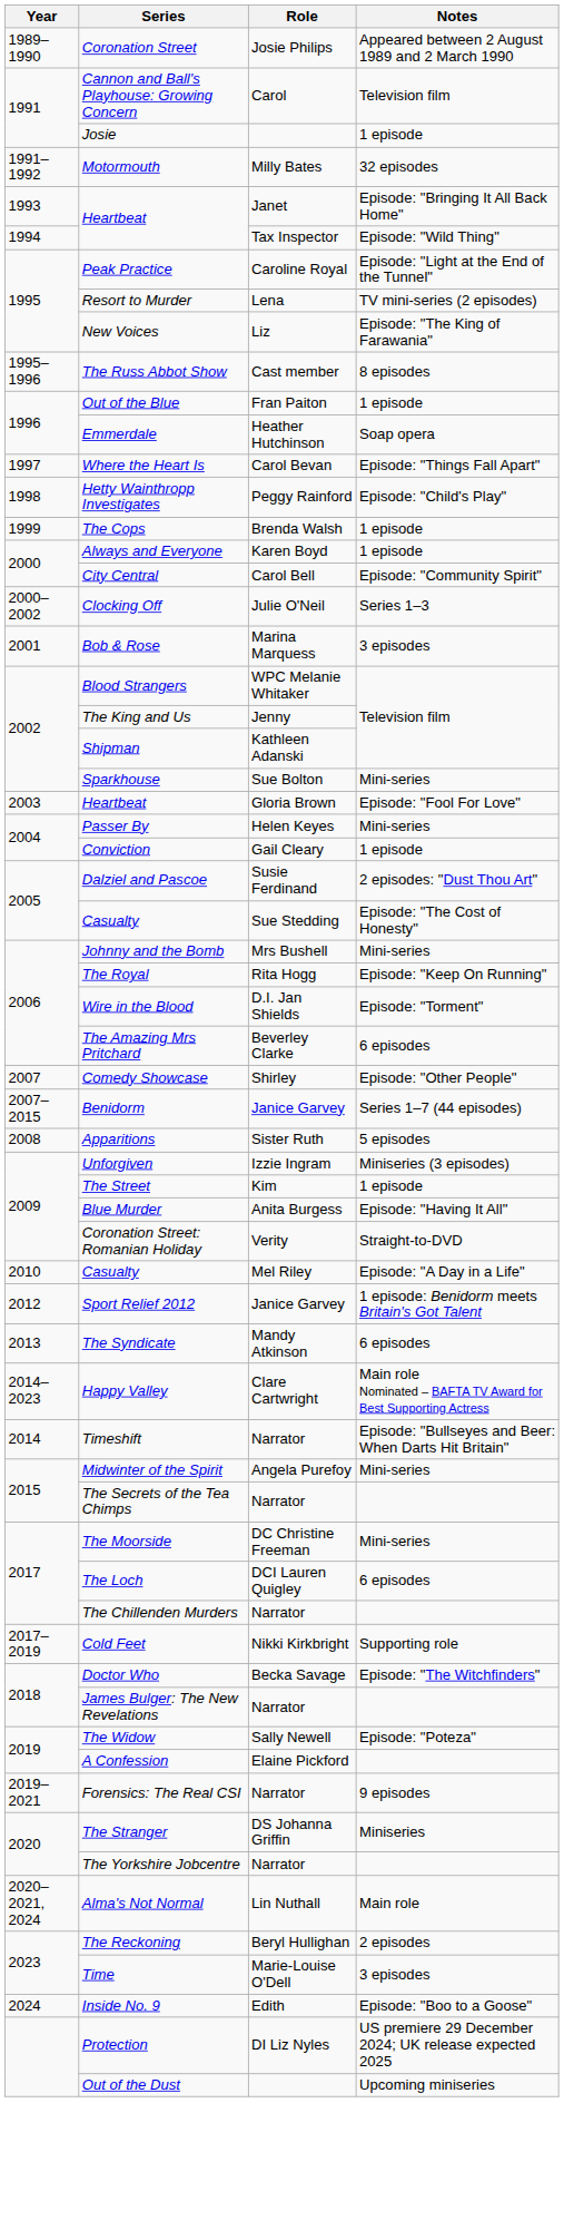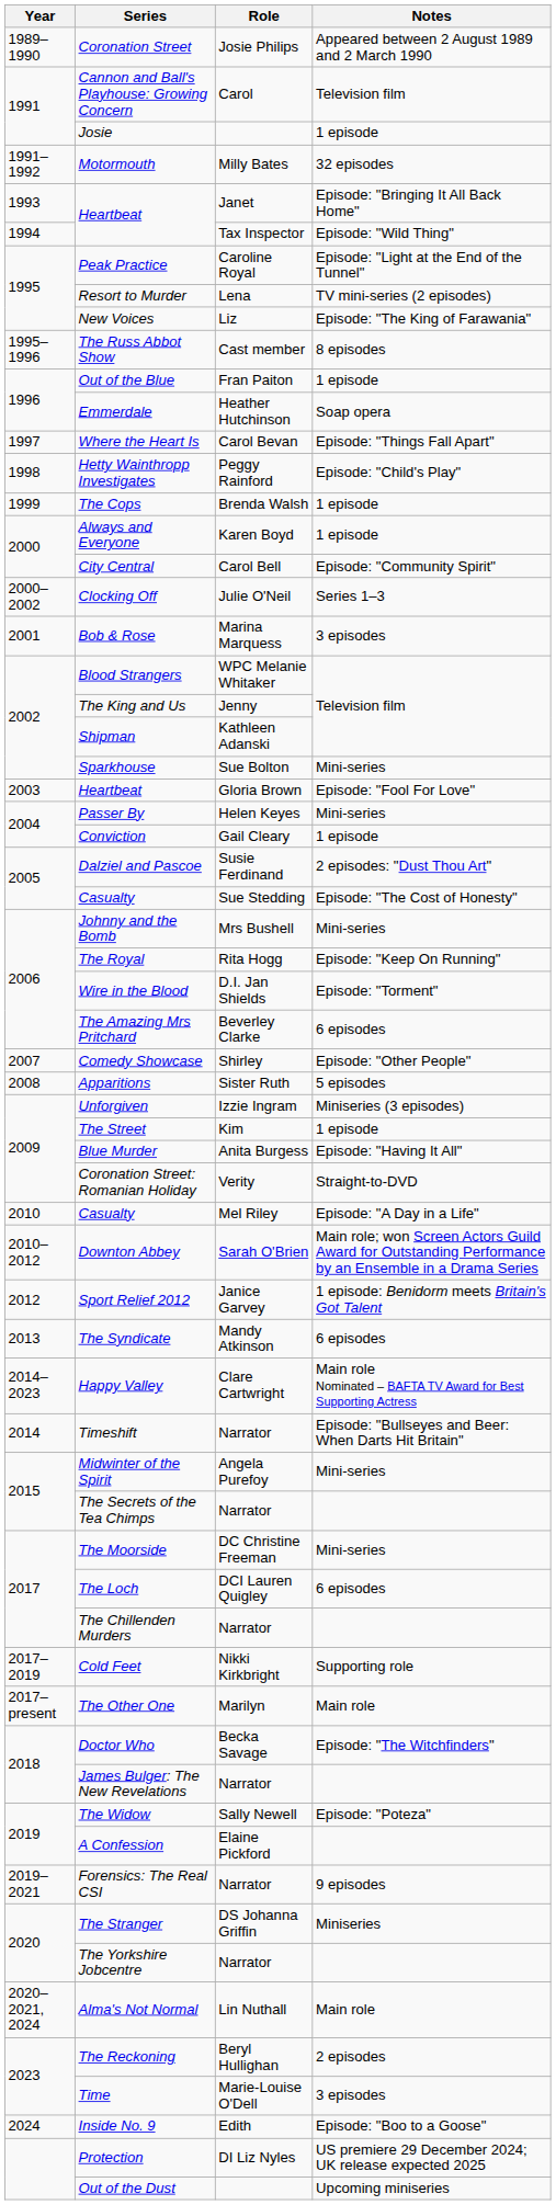 <table class="wikitable sortable">
 <tr>
 <th>Year</th>
 <th>Series</th>
 <th>Role</th>
 <th class="unsortable">Notes</th>
 </tr>
 <tr>
 <td>1989–1990</td>
 <td><em><a href='#'>Coronation Street</a></em></td>
 <td>Josie Philips</td>
 <td>Appeared between 2 August 1989 and 2 March 1990</td>
 </tr>
 <tr>
 <td rowspan=2>1991</td>
 <td><em><a href='#'>Cannon and Ball's Playhouse: Growing Concern</a></em></td>
 <td>Carol</td>
 <td>Television film</td>
 </tr>
 <tr>
 <td><em>Josie</em></td>
 <td></td>
 <td>1 episode</td>
 </tr>
 <tr>
 <td>1991–1992</td>
 <td><em><a href='#'>Motormouth</a></em></td>
 <td>Milly Bates</td>
 <td>32 episodes</td>
 </tr>
 <tr>
 <td>1993</td>
 <td rowspan="2"><em><a href='#'>Heartbeat</a></em></td>
 <td>Janet</td>
 <td>Episode: "Bringing It All Back Home"</td>
 </tr>
 <tr>
 <td>1994</td>
 <td>Tax Inspector</td>
 <td>Episode: "Wild Thing"</td>
 </tr>
 <tr>
 <td rowspan=3>1995</td>
 <td><em><a href='#'>Peak Practice</a></em></td>
 <td>Caroline Royal</td>
 <td>Episode: "Light at the End of the Tunnel"</td>
 </tr>
 <tr>
 <td><em>Resort to Murder</em></td>
 <td>Lena</td>
 <td>TV mini-series (2 episodes)</td>
 </tr>
 <tr>
 <td><em>New Voices</em></td>
 <td>Liz</td>
 <td>Episode: "The King of Farawania"</td>
 </tr>
 <tr>
 <td>1995–1996</td>
 <td><em><a href='#'>The Russ Abbot Show</a></em></td>
 <td>Cast member</td>
 <td>8 episodes</td>
 </tr>
 <tr>
 <td rowspan=2>1996</td>
 <td><em><a href='#'>Out of the Blue</a></em></td>
 <td>Fran Paiton</td>
 <td>1 episode</td>
 </tr>
 <tr>
 <td><em><a href='#'>Emmerdale</a></em></td>
 <td>Heather Hutchinson</td>
 <td>Soap opera</td>
 </tr>
 <tr>
 <td>1997</td>
 <td><em><a href='#'>Where the Heart Is</a></em></td>
 <td>Carol Bevan</td>
 <td>Episode: "Things Fall Apart"</td>
 </tr>
 <tr>
 <td>1998</td>
 <td><em><a href='#'>Hetty Wainthropp Investigates</a></em></td>
 <td>Peggy Rainford</td>
 <td>Episode: "Child's Play"</td>
 </tr>
 <tr>
 <td>1999</td>
 <td><em><a href='#'>The Cops</a></em></td>
 <td>Brenda Walsh</td>
 <td>1 episode</td>
 </tr>
 <tr>
 <td rowspan=2>2000</td>
 <td><em><a href='#'>Always and Everyone</a></em></td>
 <td>Karen Boyd</td>
 <td>1 episode</td>
 </tr>
 <tr>
 <td><em><a href='#'>City Central</a></em></td>
 <td>Carol Bell</td>
 <td>Episode: "Community Spirit"</td>
 </tr>
 <tr>
 <td>2000–2002</td>
 <td><em><a href='#'>Clocking Off</a></em></td>
 <td>Julie O'Neil</td>
 <td>Series 1–3</td>
 </tr>
 <tr>
 <td>2001</td>
 <td><em><a href='#'>Bob & Rose</a></em></td>
 <td>Marina Marquess</td>
 <td>3 episodes</td>
 </tr>
 <tr>
 <td rowspan=4>2002</td>
 <td><em><a href='#'>Blood Strangers</a></em></td>
 <td>WPC Melanie Whitaker</td>
 <td rowspan=3>Television film</td>
 </tr>
 <tr>
 <td><em>The King and Us</em></td>
 <td>Jenny</td>
 </tr>
 <tr>
 <td><em><a href='#'>Shipman</a></em></td>
 <td>Kathleen Adanski</td>
 </tr>
 <tr>
 <td><em><a href='#'>Sparkhouse</a></em></td>
 <td>Sue Bolton</td>
 <td>Mini-series</td>
 </tr>
 <tr>
 <td>2003</td>
 <td><em><a href='#'>Heartbeat</a></em></td>
 <td>Gloria Brown</td>
 <td>Episode: "Fool For Love"</td>
 </tr>
 <tr>
 <td rowspan=2>2004</td>
 <td><em><a href='#'>Passer By</a></em></td>
 <td>Helen Keyes</td>
 <td>Mini-series</td>
 </tr>
 <tr>
 <td><em><a href='#'>Conviction</a></em></td>
 <td>Gail Cleary</td>
 <td>1 episode</td>
 </tr>
 <tr>
 <td rowspan=2>2005</td>
 <td><em><a href='#'>Dalziel and Pascoe</a></em></td>
 <td>Susie Ferdinand</td>
 <td>2 episodes: "<a href='#'>Dust Thou Art</a>"</td>
 </tr>
 <tr>
 <td><em><a href='#'>Casualty</a></em></td>
 <td>Sue Stedding</td>
 <td>Episode: "The Cost of Honesty"</td>
 </tr>
 <tr>
 <td rowspan=4>2006</td>
 <td><em><a href='#'>Johnny and the Bomb</a></em></td>
 <td>Mrs Bushell</td>
 <td>Mini-series</td>
 </tr>
 <tr>
 <td><em><a href='#'>The Royal</a></em></td>
 <td>Rita Hogg</td>
 <td>Episode: "Keep On Running"</td>
 </tr>
 <tr>
 <td><em><a href='#'>Wire in the Blood</a></em></td>
 <td>D.I. Jan Shields</td>
 <td>Episode: "Torment"</td>
 </tr>
 <tr>
 <td><em><a href='#'>The Amazing Mrs Pritchard</a></em></td>
 <td>Beverley Clarke</td>
 <td>6 episodes</td>
 </tr>
 <tr>
 <td>2007</td>
 <td><em><a href='#'>Comedy Showcase</a></em></td>
 <td>Shirley</td>
 <td>Episode: "Other People"</td>
 </tr>
 <tr>
-<td>2007–2015</td>
-<td><em><a href='#'>Benidorm</a></em></td>
-<td><a href='#'>Janice Garvey</a></td>
-<td>Series 1–7 (44 episodes)</td>
-</tr>
-<tr>
 <td>2008</td>
 <td><em><a href='#'>Apparitions</a></em></td>
 <td>Sister Ruth</td>
 <td>5 episodes</td>
 </tr>
 <tr>
 <td rowspan=4>2009</td>
 <td><em><a href='#'>Unforgiven</a></em></td>
 <td>Izzie Ingram</td>
 <td>Miniseries (3 episodes)</td>
 </tr>
 <tr>
 <td><em><a href='#'>The Street</a></em></td>
 <td>Kim</td>
 <td>1 episode</td>
 </tr>
 <tr>
 <td><em><a href='#'>Blue Murder</a></em></td>
 <td>Anita Burgess</td>
 <td>Episode: "Having It All"</td>
 </tr>
 <tr>
 <td><em>Coronation Street: Romanian Holiday</em></td>
 <td>Verity</td>
 <td>Straight-to-DVD</td>
 </tr>
 <tr>
 <td>2010</td>
 <td><em><a href='#'>Casualty</a></em></td>
 <td>Mel Riley</td>
 <td>Episode: "A Day in a Life"</td>
+</tr>
+<tr>
+<td>2010–2012</td>
+<td><em><a href='#'>Downton Abbey</a></em></td>
+<td><a href='#'>Sarah O'Brien</a></td>
+<td>Main role; won <a href='#'>Screen Actors Guild Award for Outstanding Performance by an Ensemble in a Drama Series</a></td>
 </tr>
 <tr>
 <td>2012</td>
 <td><em><a href='#'>Sport Relief 2012</a></em></td>
 <td>Janice Garvey</td>
 <td>1 episode: <em>Benidorm</em> meets <em><a href='#'>Britain's Got Talent</a></em></td>
 </tr>
 <tr>
 <td>2013</td>
 <td><em><a href='#'>The Syndicate</a></em></td>
 <td>Mandy Atkinson</td>
 <td>6 episodes</td>
 </tr>
 <tr>
 <td>2014–2023</td>
 <td><em><a href='#'>Happy Valley</a></em></td>
 <td>Clare Cartwright</td>
 <td>Main role<br><small>Nominated – <a href='#'>BAFTA TV Award for Best Supporting Actress</a></small></td>
 </tr>
 <tr>
 <td>2014</td>
 <td><em>Timeshift</em></td>
 <td>Narrator</td>
 <td>Episode: "Bullseyes and Beer: When Darts Hit Britain"</td>
 </tr>
 <tr>
 <td rowspan="2">2015</td>
 <td><em><a href='#'>Midwinter of the Spirit</a></em></td>
 <td>Angela Purefoy</td>
 <td>Mini-series</td>
 </tr>
 <tr>
 <td><em>The Secrets of the Tea Chimps</em></td>
 <td>Narrator</td>
 <td></td>
 </tr>
 <tr>
 <td rowspan="3">2017</td>
 <td><em><a href='#'>The Moorside</a></em></td>
 <td>DC Christine Freeman</td>
 <td>Mini-series</td>
 </tr>
 <tr>
 <td><em><a href='#'>The Loch</a></em></td>
 <td>DCI Lauren Quigley</td>
 <td>6 episodes</td>
 </tr>
 <tr>
 <td><em>The Chillenden Murders</em></td>
 <td>Narrator</td>
 <td></td>
 </tr>
 <tr>
 <td>2017–2019</td>
 <td><em><a href='#'>Cold Feet</a></em></td>
 <td>Nikki Kirkbright</td>
 <td>Supporting role</td>
+</tr>
+<tr>
+<td>2017–present</td>
+<td><em><a href='#'>The Other One</a></em></td>
+<td>Marilyn</td>
+<td>Main role</td>
 </tr>
 <tr>
 <td rowspan="2">2018</td>
 <td><em><a href='#'>Doctor Who</a></em></td>
 <td>Becka Savage</td>
 <td>Episode: "<a href='#'>The Witchfinders</a>"</td>
 </tr>
 <tr>
 <td><em><a href='#'>James Bulger</a>: The New Revelations</em></td>
 <td>Narrator</td>
 <td></td>
 </tr>
 <tr>
 <td rowspan=2>2019</td>
 <td><em><a href='#'>The Widow</a></em></td>
 <td>Sally Newell</td>
 <td>Episode: "Poteza"</td>
 </tr>
 <tr>
 <td><em><a href='#'>A Confession</a></em></td>
 <td>Elaine Pickford</td>
 <td></td>
 </tr>
 <tr>
 <td>2019–2021</td>
 <td><em>Forensics: The Real CSI</em></td>
 <td>Narrator</td>
 <td>9 episodes</td>
 </tr>
 <tr>
 <td rowspan="2">2020</td>
 <td><em><a href='#'>The Stranger</a></em></td>
 <td>DS Johanna Griffin</td>
 <td>Miniseries</td>
 </tr>
 <tr>
 <td><em>The Yorkshire Jobcentre</em></td>
 <td>Narrator</td>
 <td></td>
 </tr>
 <tr>
 <td>2020–2021, 2024</td>
 <td><em><a href='#'>Alma's Not Normal</a></em></td>
 <td>Lin Nuthall</td>
 <td>Main role</td>
 </tr>
 <tr>
 <td rowspan="2">2023</td>
 <td><em><a href='#'>The Reckoning</a></em></td>
 <td>Beryl Hullighan</td>
 <td>2 episodes</td>
 </tr>
 <tr>
 <td><em><a href='#'>Time</a></em></td>
 <td>Marie-Louise O'Dell</td>
 <td>3 episodes</td>
 </tr>
 <tr>
 <td>2024</td>
 <td><em><a href='#'>Inside No. 9</a></em></td>
 <td>Edith</td>
 <td>Episode: "Boo to a Goose"</td>
 </tr>
 <tr>
 <td rowspan="2"></td>
 <td><em><a href='#'>Protection</a></em></td>
 <td>DI Liz Nyles</td>
 <td>US premiere 29 December 2024; UK release expected 2025</td>
 </tr>
 <tr>
 <td><em><a href='#'>Out of the Dust</a></em></td>
 <td></td>
 <td>Upcoming miniseries</td>
 </tr>
 </table>
